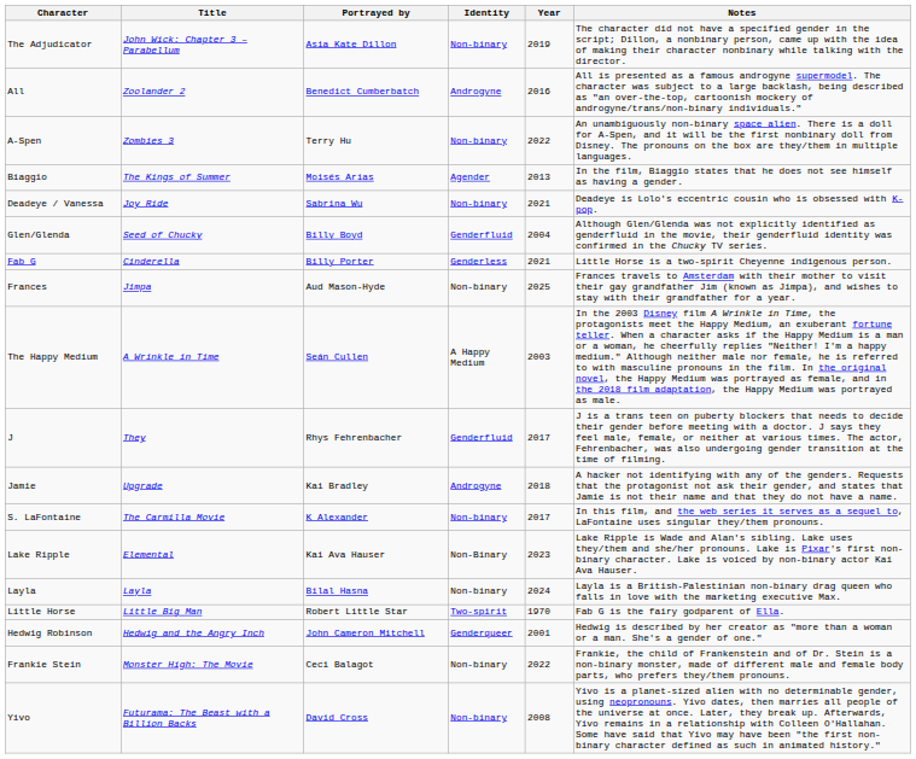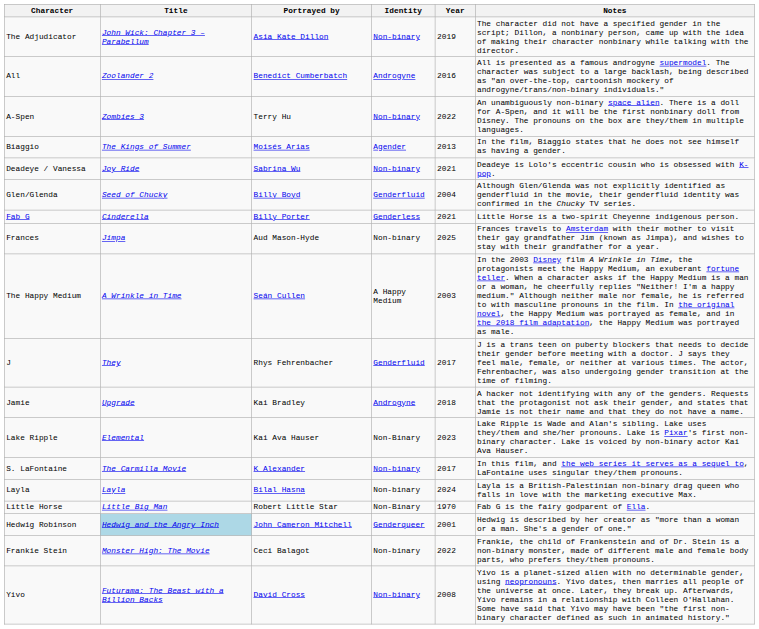 <table class="wikitable sortable" style="width:99%">
 <tr>
 <th style="width:12%;">Character</th>
 <th style="width:19%;">Title</th>
 <th style="width:15%;">Portrayed by</th>
 <th style="width:8%;">Identity</th>
 <th style="width:5%;">Year</th>
 <th style="width:35%;">Notes</th>
 </tr>
 <tr>
 <td>The Adjudicator</td>
 <td><em><a href='#'>John Wick: Chapter 3 – Parabellum</a></em></td>
 <td><a href='#'>Asia Kate Dillon</a></td>
 <td><a href='#'>Non-binary</a></td>
 <td>2019</td>
 <td>The character did not have a specified gender in the script; Dillon, a nonbinary person, came up with the idea of making their character nonbinary while talking with the director.</td>
 </tr>
 <tr>
 <td>All</td>
 <td><em><a href='#'>Zoolander 2</a></em></td>
 <td><a href='#'>Benedict Cumberbatch</a></td>
 <td><a href='#'>Androgyne</a></td>
 <td>2016</td>
 <td>All is presented as a famous androgyne <a href='#'>supermodel</a>. The character was subject to a large backlash, being described as "an over-the-top, cartoonish mockery of androgyne/trans/non-binary individuals."</td>
 </tr>
 <tr>
 <td>A-Spen</td>
 <td><em><a href='#'>Zombies 3</a></em></td>
 <td>Terry Hu</td>
 <td><a href='#'>Non-binary</a></td>
 <td>2022</td>
 <td>An unambiguously non-binary <a href='#'>space alien</a>. There is a doll for A-Spen, and it will be the first nonbinary doll from Disney. The pronouns on the box are they/them in multiple languages.</td>
 </tr>
 <tr>
 <td>Biaggio</td>
 <td><em><a href='#'>The Kings of Summer</a></em></td>
 <td><a href='#'>Moisés Arias</a></td>
 <td><a href='#'>Agender</a></td>
 <td>2013</td>
 <td>In the film, Biaggio states that he does not see himself as having a gender.</td>
 </tr>
 <tr>
 <td>Deadeye / Vanessa</td>
 <td><em><a href='#'>Joy Ride</a></em></td>
 <td><a href='#'>Sabrina Wu</a></td>
 <td><a href='#'>Non-binary</a></td>
 <td>2021</td>
 <td>Deadeye is Lolo's eccentric cousin who is obsessed with <a href='#'>K-pop</a>.</td>
 </tr>
 <tr>
 <td>Glen/Glenda</td>
 <td><em><a href='#'>Seed of Chucky</a></em></td>
 <td><a href='#'>Billy Boyd</a></td>
 <td><a href='#'>Genderfluid</a></td>
 <td>2004</td>
 <td>Although Glen/Glenda was not explicitly identified as genderfluid in the movie, their genderfluid identity was confirmed in the <em>Chucky</em> TV series.</td>
 </tr>
 <tr>
 <td><a href='#'>Fab G</a></td>
 <td><em><a href='#'>Cinderella</a></em></td>
 <td><a href='#'>Billy Porter</a></td>
 <td><a href='#'>Genderless</a></td>
 <td>2021</td>
 <td>Little Horse is a two-spirit Cheyenne indigenous person.</td>
 </tr>
 <tr>
 <td>Frances</td>
 <td><em><a href='#'>Jimpa</a></em></td>
 <td>Aud Mason-Hyde</td>
 <td>Non-binary</td>
 <td>2025</td>
 <td>Frances travels to <a href='#'>Amsterdam</a> with their mother to visit their gay grandfather Jim (known as Jimpa), and wishes to stay with their grandfather for a year.</td>
 </tr>
 <tr>
 <td>The Happy Medium</td>
 <td><em><a href='#'>A Wrinkle in Time</a></em></td>
 <td><a href='#'>Seán Cullen</a></td>
 <td>A Happy Medium</td>
 <td>2003</td>
 <td>In the 2003 <a href='#'>Disney</a> film <em>A Wrinkle in Time</em>, the protagonists meet the Happy Medium, an exuberant <a href='#'>fortune teller</a>. When a character asks if the Happy Medium is a man or a woman, he cheerfully replies "Neither! I'm a happy medium." Although neither male nor female, he is referred to with masculine pronouns in the film. In <a href='#'>the original novel</a>, the Happy Medium was portrayed as female, and in <a href='#'>the 2018 film adaptation</a>, the Happy Medium was portrayed as male.</td>
 </tr>
 <tr>
 <td>J</td>
 <td><em><a href='#'>They</a></em></td>
 <td>Rhys Fehrenbacher</td>
 <td><a href='#'>Genderfluid</a></td>
 <td>2017</td>
 <td>J is a trans teen on puberty blockers that needs to decide their gender before meeting with a doctor. J says they feel male, female, or neither at various times. The actor, Fehrenbacher, was also undergoing gender transition at the time of filming.</td>
 </tr>
 <tr>
 <td>Jamie</td>
 <td><em><a href='#'>Upgrade</a></em></td>
 <td>Kai Bradley</td>
 <td><a href='#'>Androgyne</a></td>
 <td>2018</td>
 <td>A hacker not identifying with any of the genders. Requests that the protagonist not ask their gender, and states that Jamie is not their name and that they do not have a name.</td>
 </tr>
 <tr>
+<td>Lake Ripple</td>
+<td><em><a href='#'>Elemental</a></em></td>
+<td>Kai Ava Hauser</td>
+<td>Non-Binary</td>
+<td>2023</td>
+<td>Lake Ripple is Wade and Alan's sibling. Lake uses they/them and she/her pronouns. Lake is <a href='#'>Pixar</a>'s first non-binary character. Lake is voiced by non-binary actor Kai Ava Hauser.</td>
+</tr>
+<tr>
 <td>S. LaFontaine</td>
 <td><em><a href='#'>The Carmilla Movie</a></em></td>
 <td><a href='#'>K Alexander</a></td>
 <td><a href='#'>Non-binary</a></td>
 <td>2017</td>
 <td>In this film, and <a href='#'>the web series it serves as a sequel to</a>, LaFontaine uses singular they/them pronouns.</td>
-</tr>
-<tr>
-<td>Lake Ripple</td>
-<td><em><a href='#'>Elemental</a></em></td>
-<td>Kai Ava Hauser</td>
-<td>Non-Binary</td>
-<td>2023</td>
-<td>Lake Ripple is Wade and Alan's sibling. Lake uses they/them and she/her pronouns. Lake is <a href='#'>Pixar</a>'s first non-binary character. Lake is voiced by non-binary actor Kai Ava Hauser.</td>
 </tr>
 <tr>
 <td>Layla</td>
 <td><a href='#'><em>Layla</em></a></td>
 <td><a href='#'>Bilal Hasna</a></td>
 <td>Non-binary</td>
 <td>2024</td>
 <td>Layla is a British-Palestinian non-binary drag queen who falls in love with the marketing executive Max.</td>
 </tr>
 <tr>
 <td>Little Horse</td>
 <td><em><a href='#'>Little Big Man</a></em></td>
 <td>Robert Little Star</td>
-<td><a href='#'>Two-spirit</a></td>
+<td>Non-Binary</td>
 <td>1970</td>
 <td>Fab G is the fairy godparent of <a href='#'>Ella</a>.</td>
 </tr>
 <tr>
 <td>Hedwig Robinson</td>
-<td><em><a href='#'>Hedwig and the Angry Inch</a></em></td>
+<td style="background: lightblue;"><em><a href='#'>Hedwig and the Angry Inch</a></em></td>
 <td><a href='#'>John Cameron Mitchell</a></td>
 <td><a href='#'>Genderqueer</a></td>
 <td>2001</td>
 <td>Hedwig is described by her creator as "more than a woman or a man. She's a gender of one."</td>
 </tr>
 <tr>
 <td>Frankie Stein</td>
 <td><em><a href='#'>Monster High: The Movie</a></em></td>
 <td>Ceci Balagot</td>
 <td>Non-binary</td>
 <td>2022</td>
 <td>Frankie, the child of Frankenstein and of Dr. Stein is a non-binary monster, made of different male and female body parts, who prefers they/them pronouns.</td>
 </tr>
 <tr>
 <td>Yivo</td>
 <td><em><a href='#'>Futurama: The Beast with a Billion Backs</a></em></td>
 <td><a href='#'>David Cross</a></td>
 <td><a href='#'>Non-binary</a></td>
 <td>2008</td>
 <td>Yivo is a planet-sized alien with no determinable gender, using <a href='#'>neopronouns</a>. Yivo dates, then marries all people of the universe at once. Later, they break up. Afterwards, Yivo remains in a relationship with Colleen O'Hallahan.  Some have said that Yivo may have been "the first non-binary character defined as such in animated history."</td>
 </tr>
 </table>
